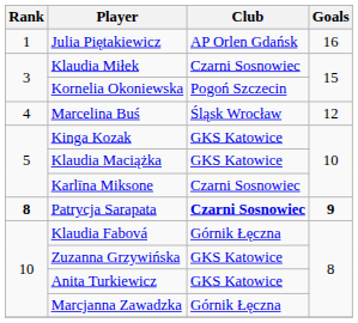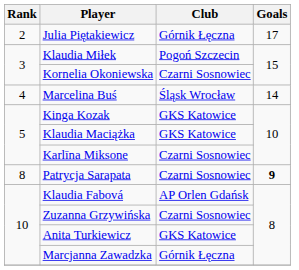 <table class="wikitable" style="text-align:center">
 <tr>
 <th>Rank</th>
 <th>Player</th>
 <th>Club</th>
 <th>Goals</th>
 </tr>
 <tr>
-<td rowspan="1">1</td>
+<td rowspan="1">2</td>
 <td style="text-align:left"> <a href='#'>Julia Piętakiewicz</a></td>
-<td style="text-align:left"><a href='#'>AP Orlen Gdańsk</a></td>
-<td rowspan="1">16</td>
+<td style="text-align:left"><a href='#'>Górnik Łęczna</a></td>
+<td rowspan="1">17</td>
 </tr>
 <tr>
 <td rowspan="2">3</td>
 <td style="text-align:left"> <a href='#'>Klaudia Miłek</a></td>
-<td style="text-align:left"><a href='#'>Czarni Sosnowiec</a></td>
+<td style="text-align:left"><a href='#'>Pogoń Szczecin</a></td>
 <td rowspan="2">15</td>
 </tr>
 <tr>
 <td style="text-align:left"> <a href='#'>Kornelia Okoniewska</a></td>
-<td style="text-align:left"><a href='#'>Pogoń Szczecin</a></td>
+<td style="text-align:left"><a href='#'>Czarni Sosnowiec</a></td>
 </tr>
 <tr>
 <td rowspan="1">4</td>
 <td style="text-align:left"> <a href='#'>Marcelina Buś</a></td>
 <td style="text-align:left"><a href='#'>Śląsk Wrocław</a></td>
-<td rowspan="1">12</td>
+<td rowspan="1">14</td>
 </tr>
 <tr>
 <td rowspan="3">5</td>
 <td style="text-align:left"> <a href='#'>Kinga Kozak</a></td>
 <td style="text-align:left"><a href='#'>GKS Katowice</a></td>
 <td rowspan="3">10</td>
 </tr>
 <tr>
 <td style="text-align:left"> <a href='#'>Klaudia Maciążka</a></td>
 <td style="text-align:left"><a href='#'>GKS Katowice</a></td>
 </tr>
 <tr>
 <td style="text-align:left"> <a href='#'>Karlīna Miksone</a></td>
 <td style="text-align:left"><a href='#'>Czarni Sosnowiec</a></td>
 </tr>
 <tr>
-<td rowspan="1"><strong>8</strong></td>
+<td rowspan="1">8</td>
 <td style="text-align:left"> <a href='#'>Patrycja Sarapata</a></td>
-<td style="text-align:left"><strong><a href='#'>Czarni Sosnowiec</a></strong></td>
+<td style="text-align:left"><a href='#'>Czarni Sosnowiec</a></td>
 <td rowspan="1"><strong>9</strong></td>
 </tr>
 <tr>
 <td rowspan="4">10</td>
 <td style="text-align:left"> <a href='#'>Klaudia Fabová</a></td>
-<td style="text-align:left"><a href='#'>Górnik Łęczna</a></td>
+<td style="text-align:left"><a href='#'>AP Orlen Gdańsk</a></td>
 <td rowspan="4">8</td>
 </tr>
 <tr>
 <td style="text-align:left"> <a href='#'>Zuzanna Grzywińska</a></td>
-<td style="text-align:left"><a href='#'>GKS Katowice</a></td>
+<td style="text-align:left"><a href='#'>Czarni Sosnowiec</a></td>
 </tr>
 <tr>
 <td style="text-align:left"> <a href='#'>Anita Turkiewicz</a></td>
 <td style="text-align:left"><a href='#'>GKS Katowice</a></td>
 </tr>
 <tr>
 <td style="text-align:left"> <a href='#'>Marcjanna Zawadzka</a></td>
 <td style="text-align:left"><a href='#'>Górnik Łęczna</a></td>
 </tr>
 <tr>
 </tr>
 </table>
